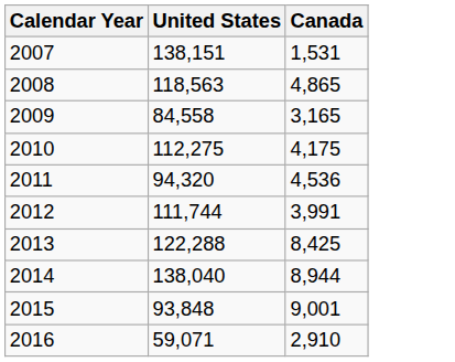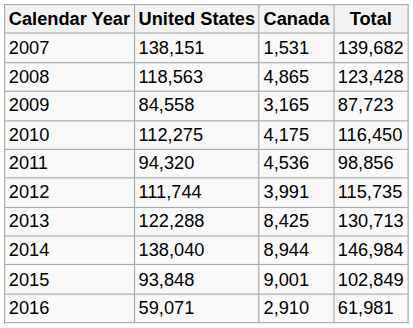 <table class="wikitable">
 <tr>
 <th>Calendar Year</th>
 <th>United States</th>
 <th>Canada</th>
+<th>Total</th>
 </tr>
 <tr>
 <td>2007</td>
 <td>138,151</td>
 <td>1,531</td>
+<td>139,682</td>
 </tr>
 <tr>
 <td>2008</td>
 <td>118,563</td>
 <td>4,865</td>
+<td>123,428</td>
 </tr>
 <tr>
 <td>2009</td>
 <td>84,558</td>
 <td>3,165</td>
+<td>87,723</td>
 </tr>
 <tr>
 <td>2010</td>
 <td>112,275</td>
 <td>4,175</td>
+<td>116,450</td>
 </tr>
 <tr>
 <td>2011</td>
 <td>94,320</td>
 <td>4,536</td>
+<td>98,856</td>
 </tr>
 <tr>
 <td>2012</td>
 <td>111,744</td>
 <td>3,991</td>
+<td>115,735</td>
 </tr>
 <tr>
 <td>2013</td>
 <td>122,288</td>
 <td>8,425</td>
+<td>130,713</td>
 </tr>
 <tr>
 <td>2014</td>
 <td>138,040</td>
 <td>8,944</td>
+<td>146,984</td>
 </tr>
 <tr>
 <td>2015</td>
 <td>93,848</td>
 <td>9,001</td>
+<td>102,849</td>
 </tr>
 <tr>
 <td>2016</td>
 <td>59,071</td>
 <td>2,910</td>
+<td>61,981</td>
 </tr>
 </table>
